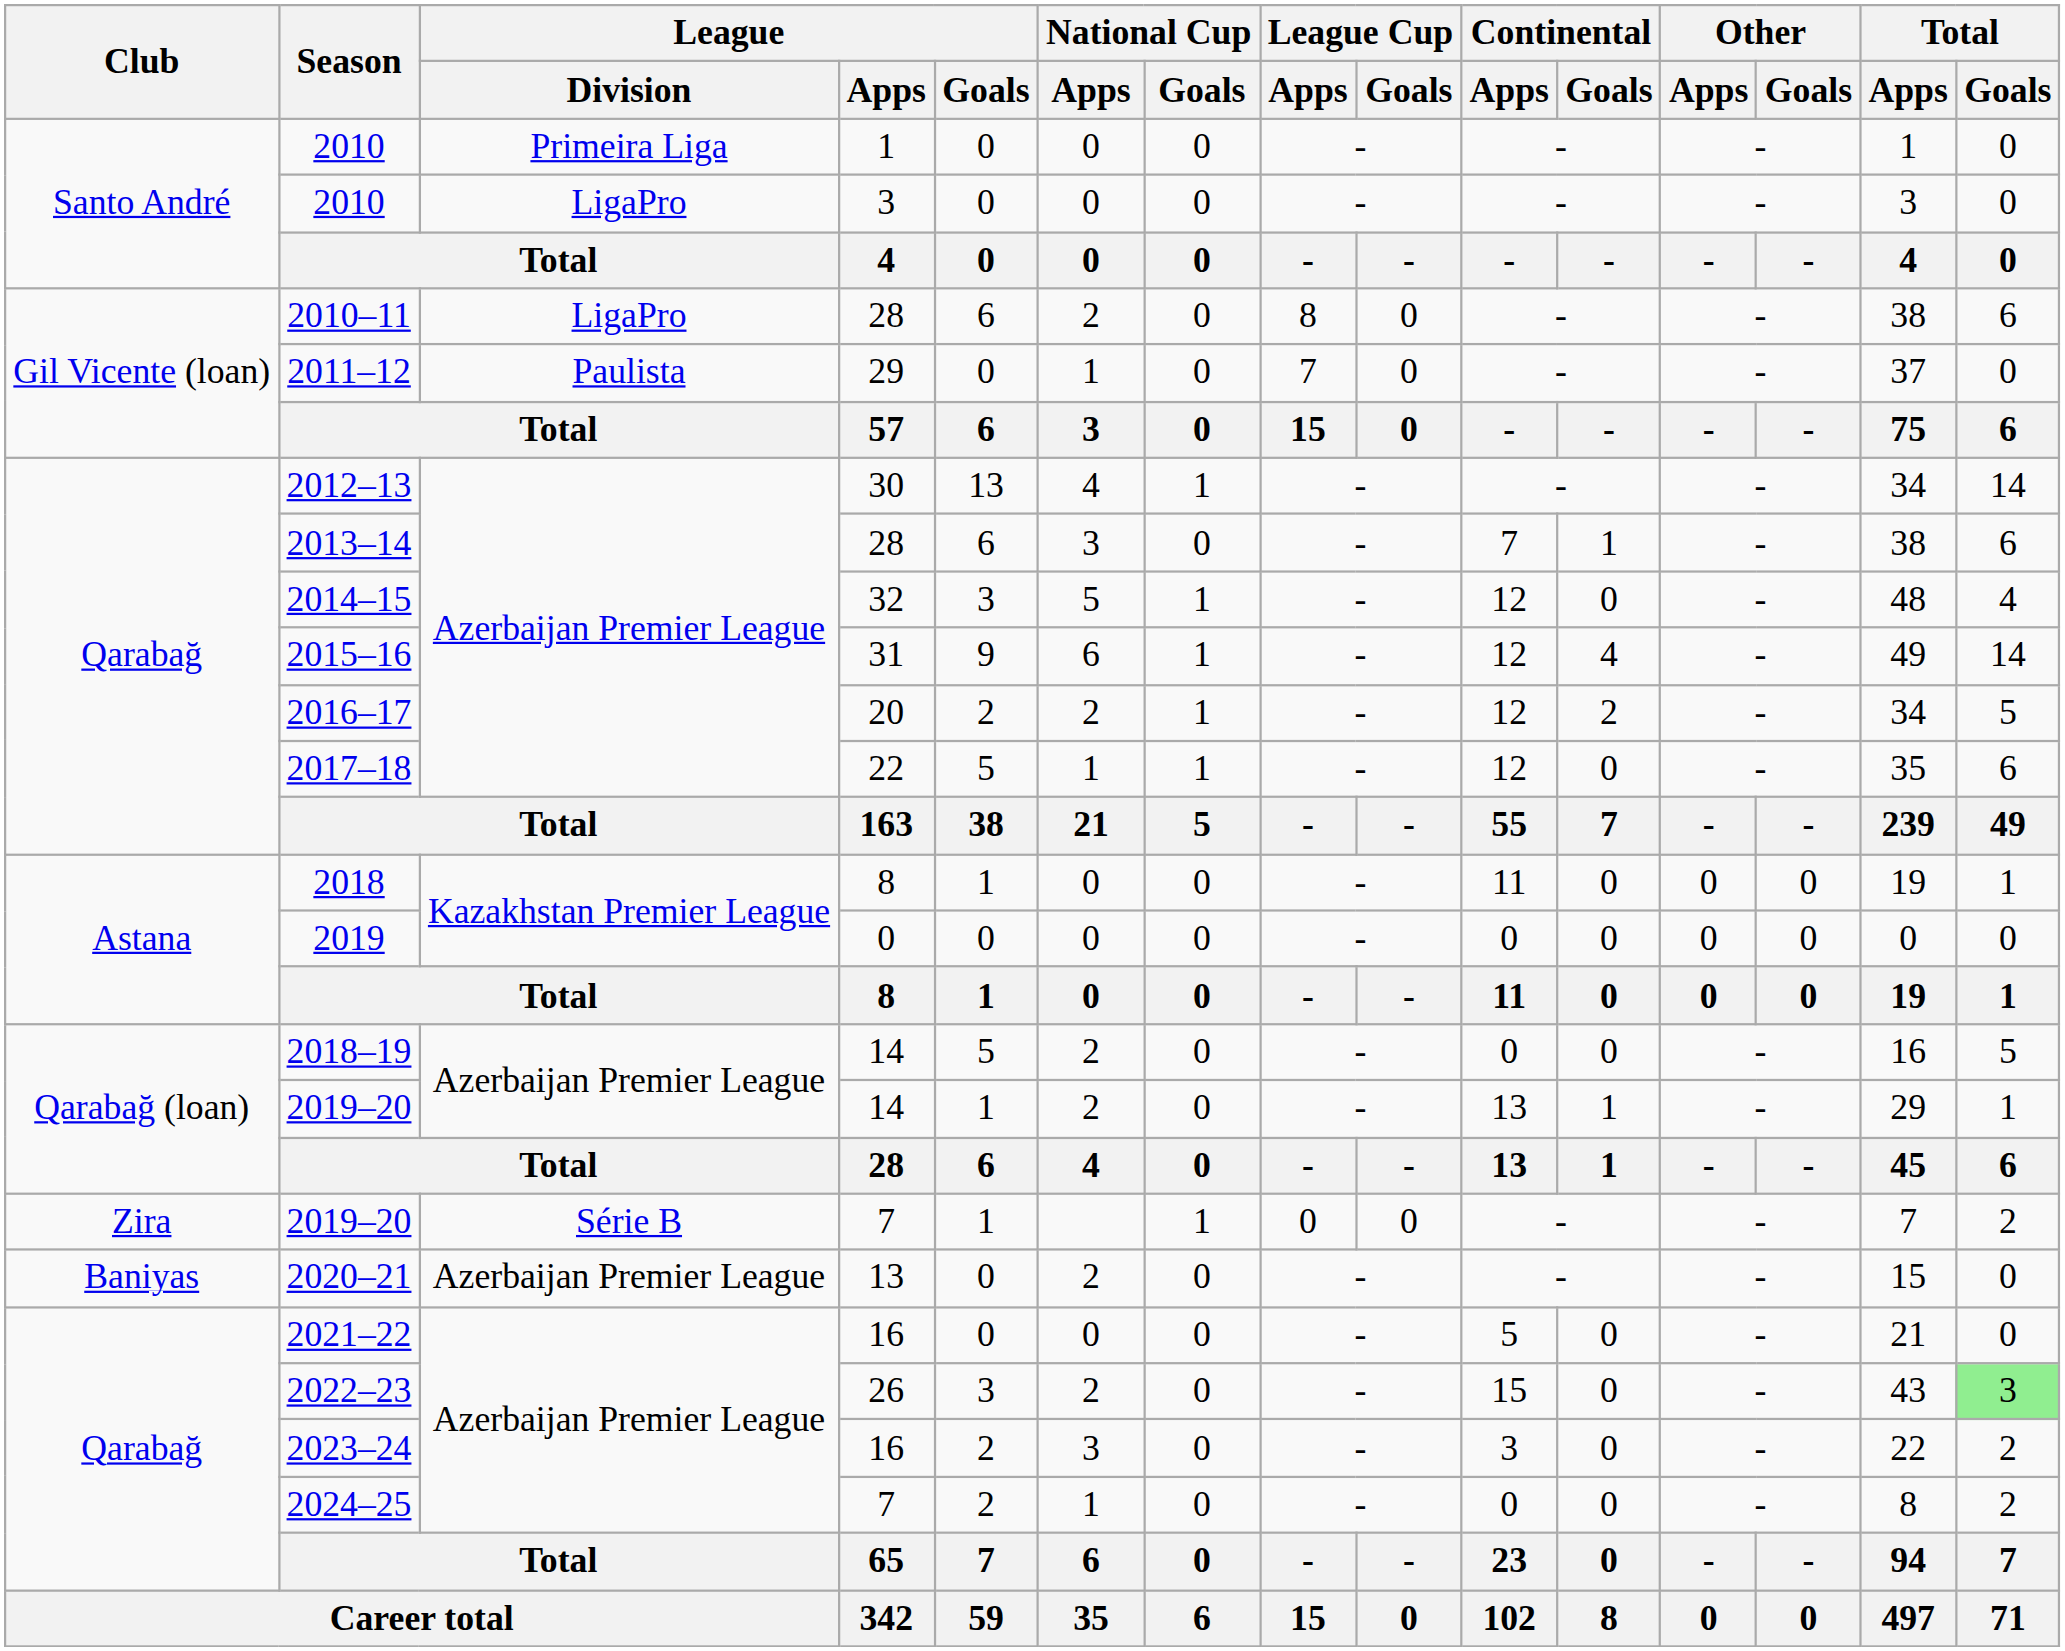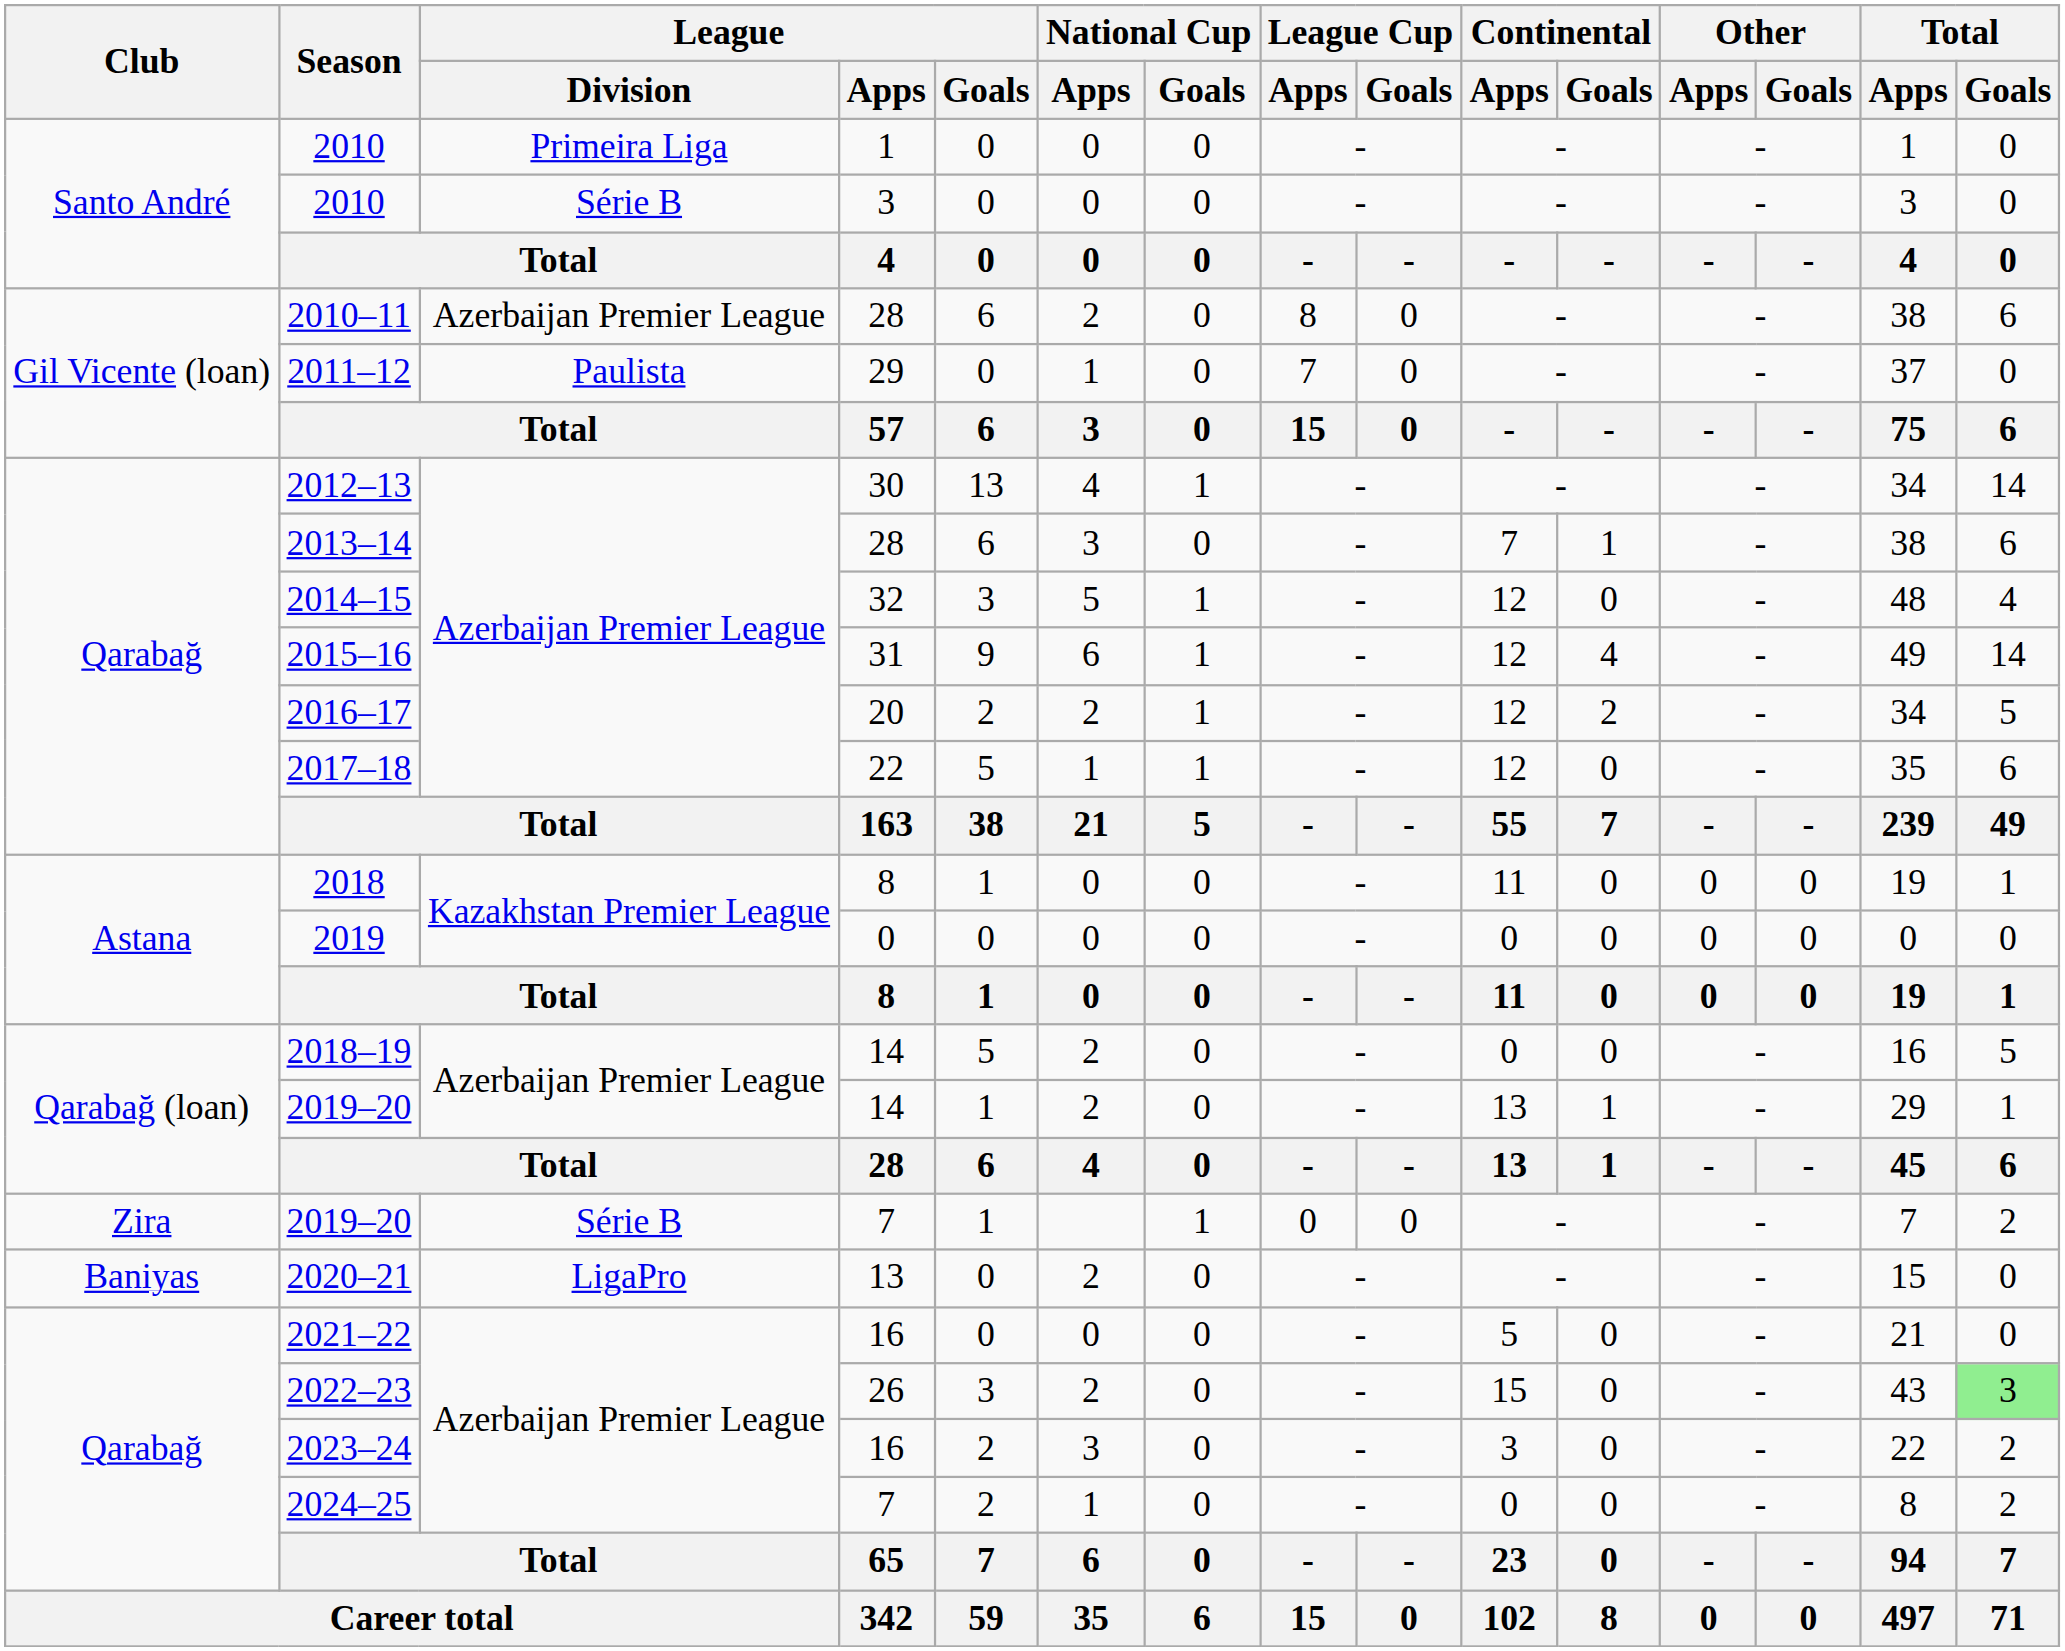 <table class="wikitable" style="text-align:center">
 <tr>
 <th rowspan="2">Club</th>
 <th rowspan="2">Season</th>
 <th colspan="3">League</th>
 <th colspan="2">National Cup</th>
 <th colspan="2">League Cup</th>
 <th colspan="2">Continental</th>
 <th colspan="2">Other</th>
 <th colspan="2">Total</th>
 </tr>
 <tr>
 <th>Division</th>
 <th>Apps</th>
 <th>Goals</th>
 <th>Apps</th>
 <th>Goals</th>
 <th>Apps</th>
 <th>Goals</th>
 <th>Apps</th>
 <th>Goals</th>
 <th>Apps</th>
 <th>Goals</th>
 <th>Apps</th>
 <th>Goals</th>
 </tr>
 <tr>
 <td rowspan="3" valign="center"><a href='#'>Santo André</a></td>
 <td><a href='#'>2010</a></td>
 <td><a href='#'>Primeira Liga</a></td>
 <td>1</td>
 <td>0</td>
 <td>0</td>
 <td>0</td>
 <td colspan="2">-</td>
 <td colspan="2">-</td>
 <td colspan="2">-</td>
 <td>1</td>
 <td>0</td>
 </tr>
 <tr>
 <td><a href='#'>2010</a></td>
-<td><a href='#'>LigaPro</a></td>
+<td><a href='#'>Série B</a></td>
 <td>3</td>
 <td>0</td>
 <td>0</td>
 <td>0</td>
 <td colspan="2">-</td>
 <td colspan="2">-</td>
 <td colspan="2">-</td>
 <td>3</td>
 <td>0</td>
 </tr>
 <tr>
 <th colspan="2">Total</th>
 <th>4</th>
 <th>0</th>
 <th>0</th>
 <th>0</th>
 <th>-</th>
 <th>-</th>
 <th>-</th>
 <th>-</th>
 <th>-</th>
 <th>-</th>
 <th>4</th>
 <th>0</th>
 </tr>
 <tr>
 <td rowspan="3" valign="center"><a href='#'>Gil Vicente</a> (loan)</td>
 <td><a href='#'>2010–11</a></td>
-<td><a href='#'>LigaPro</a></td>
+<td>Azerbaijan Premier League</td>
 <td>28</td>
 <td>6</td>
 <td>2</td>
 <td>0</td>
 <td>8</td>
 <td>0</td>
 <td colspan="2">-</td>
 <td colspan="2">-</td>
 <td>38</td>
 <td>6</td>
 </tr>
 <tr>
 <td><a href='#'>2011–12</a></td>
 <td><a href='#'>Paulista</a></td>
 <td>29</td>
 <td>0</td>
 <td>1</td>
 <td>0</td>
 <td>7</td>
 <td>0</td>
 <td colspan="2">-</td>
 <td colspan="2">-</td>
 <td>37</td>
 <td>0</td>
 </tr>
 <tr>
 <th colspan="2">Total</th>
 <th>57</th>
 <th>6</th>
 <th>3</th>
 <th>0</th>
 <th>15</th>
 <th>0</th>
 <th>-</th>
 <th>-</th>
 <th>-</th>
 <th>-</th>
 <th>75</th>
 <th>6</th>
 </tr>
 <tr>
 <td rowspan="7" valign="center"><a href='#'>Qarabağ</a></td>
 <td><a href='#'>2012–13</a></td>
 <td rowspan="6" valign="center"><a href='#'>Azerbaijan Premier League</a></td>
 <td>30</td>
 <td>13</td>
 <td>4</td>
 <td>1</td>
 <td colspan="2">-</td>
 <td colspan="2">-</td>
 <td colspan="2">-</td>
 <td>34</td>
 <td>14</td>
 </tr>
 <tr>
 <td><a href='#'>2013–14</a></td>
 <td>28</td>
 <td>6</td>
 <td>3</td>
 <td>0</td>
 <td colspan="2">-</td>
 <td>7</td>
 <td>1</td>
 <td colspan="2">-</td>
 <td>38</td>
 <td>6</td>
 </tr>
 <tr>
 <td><a href='#'>2014–15</a></td>
 <td>32</td>
 <td>3</td>
 <td>5</td>
 <td>1</td>
 <td colspan="2">-</td>
 <td>12</td>
 <td>0</td>
 <td colspan="2">-</td>
 <td>48</td>
 <td>4</td>
 </tr>
 <tr>
 <td><a href='#'>2015–16</a></td>
 <td>31</td>
 <td>9</td>
 <td>6</td>
 <td>1</td>
 <td colspan="2">-</td>
 <td>12</td>
 <td>4</td>
 <td colspan="2">-</td>
 <td>49</td>
 <td>14</td>
 </tr>
 <tr>
 <td><a href='#'>2016–17</a></td>
 <td>20</td>
 <td>2</td>
 <td>2</td>
 <td>1</td>
 <td colspan="2">-</td>
 <td>12</td>
 <td>2</td>
 <td colspan="2">-</td>
 <td>34</td>
 <td>5</td>
 </tr>
 <tr>
 <td><a href='#'>2017–18</a></td>
 <td>22</td>
 <td>5</td>
 <td>1</td>
 <td>1</td>
 <td colspan="2">-</td>
 <td>12</td>
 <td>0</td>
 <td colspan="2">-</td>
 <td>35</td>
 <td>6</td>
 </tr>
 <tr>
 <th colspan="2">Total</th>
 <th>163</th>
 <th>38</th>
 <th>21</th>
 <th>5</th>
 <th>-</th>
 <th>-</th>
 <th>55</th>
 <th>7</th>
 <th>-</th>
 <th>-</th>
 <th>239</th>
 <th>49</th>
 </tr>
 <tr>
 <td rowspan="3" valign="center"><a href='#'>Astana</a></td>
 <td><a href='#'>2018</a></td>
 <td rowspan="2" valign="center"><a href='#'>Kazakhstan Premier League</a></td>
 <td>8</td>
 <td>1</td>
 <td>0</td>
 <td>0</td>
 <td colspan="2">-</td>
 <td>11</td>
 <td>0</td>
 <td>0</td>
 <td>0</td>
 <td>19</td>
 <td>1</td>
 </tr>
 <tr>
 <td><a href='#'>2019</a></td>
 <td>0</td>
 <td>0</td>
 <td>0</td>
 <td>0</td>
 <td colspan="2">-</td>
 <td>0</td>
 <td>0</td>
 <td>0</td>
 <td>0</td>
 <td>0</td>
 <td>0</td>
 </tr>
 <tr>
 <th colspan="2">Total</th>
 <th>8</th>
 <th>1</th>
 <th>0</th>
 <th>0</th>
 <th>-</th>
 <th>-</th>
 <th>11</th>
 <th>0</th>
 <th>0</th>
 <th>0</th>
 <th>19</th>
 <th>1</th>
 </tr>
 <tr>
 <td rowspan="3" valign="center"><a href='#'>Qarabağ</a> (loan)</td>
 <td><a href='#'>2018–19</a></td>
 <td rowspan="2" valign="center">Azerbaijan Premier League</td>
 <td>14</td>
 <td>5</td>
 <td>2</td>
 <td>0</td>
 <td colspan="2">-</td>
 <td>0</td>
 <td>0</td>
 <td colspan="2">-</td>
 <td>16</td>
 <td>5</td>
 </tr>
 <tr>
 <td><a href='#'>2019–20</a></td>
 <td>14</td>
 <td>1</td>
 <td>2</td>
 <td>0</td>
 <td colspan="2">-</td>
 <td>13</td>
 <td>1</td>
 <td colspan="2">-</td>
 <td>29</td>
 <td>1</td>
 </tr>
 <tr>
 <th colspan="2">Total</th>
 <th>28</th>
 <th>6</th>
 <th>4</th>
 <th>0</th>
 <th>-</th>
 <th>-</th>
 <th>13</th>
 <th>1</th>
 <th>-</th>
 <th>-</th>
 <th>45</th>
 <th>6</th>
 </tr>
 <tr>
 <td rowspan="1" valign="center"><a href='#'>Zira</a></td>
 <td><a href='#'>2019–20</a></td>
 <td><a href='#'>Série B</a></td>
 <td>7</td>
 <td>1</td>
 <td></td>
 <td>1</td>
 <td>0</td>
 <td>0</td>
 <td colspan="2">-</td>
 <td colspan="2">-</td>
 <td>7</td>
 <td>2</td>
 </tr>
 <tr>
 <td rowspan="1" valign="center"><a href='#'>Baniyas</a></td>
 <td><a href='#'>2020–21</a></td>
-<td>Azerbaijan Premier League</td>
+<td><a href='#'>LigaPro</a></td>
 <td>13</td>
 <td>0</td>
 <td>2</td>
 <td>0</td>
 <td colspan="2">-</td>
 <td colspan="2">-</td>
 <td colspan="2">-</td>
 <td>15</td>
 <td>0</td>
 </tr>
 <tr>
 <td rowspan="5" valign="center"><a href='#'>Qarabağ</a></td>
 <td><a href='#'>2021–22</a></td>
 <td rowspan="4" valign="center">Azerbaijan Premier League</td>
 <td>16</td>
 <td>0</td>
 <td>0</td>
 <td>0</td>
 <td colspan="2">-</td>
 <td>5</td>
 <td>0</td>
 <td colspan="2">-</td>
 <td>21</td>
 <td>0</td>
 </tr>
 <tr>
 <td><a href='#'>2022–23</a></td>
 <td>26</td>
 <td>3</td>
 <td>2</td>
 <td>0</td>
 <td colspan="2">-</td>
 <td>15</td>
 <td>0</td>
 <td colspan="2">-</td>
 <td>43</td>
 <td style="background: lightgreen;">3</td>
 </tr>
 <tr>
 <td><a href='#'>2023–24</a></td>
 <td>16</td>
 <td>2</td>
 <td>3</td>
 <td>0</td>
 <td colspan="2">-</td>
 <td>3</td>
 <td>0</td>
 <td colspan="2">-</td>
 <td>22</td>
 <td>2</td>
 </tr>
 <tr>
 <td><a href='#'>2024–25</a></td>
 <td>7</td>
 <td>2</td>
 <td>1</td>
 <td>0</td>
 <td colspan="2">-</td>
 <td>0</td>
 <td>0</td>
 <td colspan="2">-</td>
 <td>8</td>
 <td>2</td>
 </tr>
 <tr>
 <th colspan="2">Total</th>
 <th>65</th>
 <th>7</th>
 <th>6</th>
 <th>0</th>
 <th>-</th>
 <th>-</th>
 <th>23</th>
 <th>0</th>
 <th>-</th>
 <th>-</th>
 <th>94</th>
 <th>7</th>
 </tr>
 <tr>
 <th colspan="3">Career total</th>
 <th>342</th>
 <th>59</th>
 <th>35</th>
 <th>6</th>
 <th>15</th>
 <th>0</th>
 <th>102</th>
 <th>8</th>
 <th>0</th>
 <th>0</th>
 <th>497</th>
 <th>71</th>
 </tr>
 </table>
